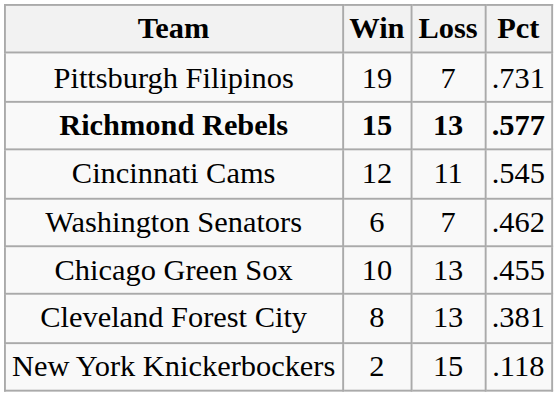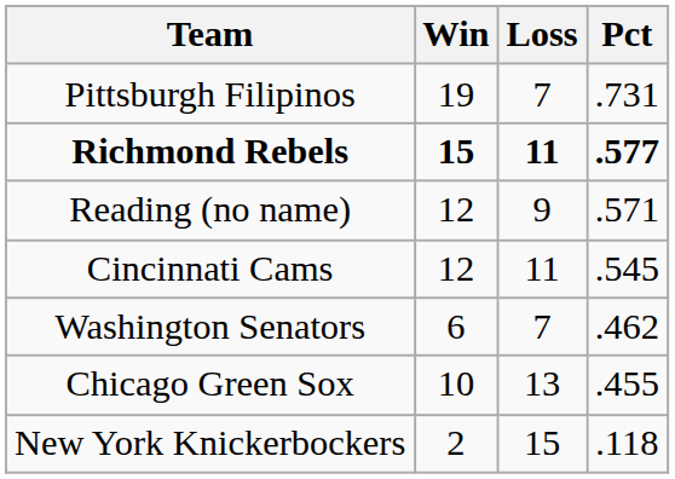 <table class="wikitable" style="text-align:center">
 <tr>
 <th>Team</th>
 <th>Win</th>
 <th>Loss</th>
 <th>Pct</th>
 </tr>
 <tr>
 <td>Pittsburgh Filipinos</td>
 <td>19</td>
 <td>7</td>
 <td>.731</td>
 </tr>
 <tr>
 <td><strong>Richmond Rebels</strong></td>
 <td><strong>15</strong></td>
-<td><strong>13</strong></td>
+<td><strong>11</strong></td>
 <td><strong>.577</strong></td>
+</tr>
+<tr>
+<td>Reading (no name)</td>
+<td>12</td>
+<td>9</td>
+<td>.571</td>
 </tr>
 <tr>
 <td>Cincinnati Cams</td>
 <td>12</td>
 <td>11</td>
 <td>.545</td>
 </tr>
 <tr>
 <td>Washington Senators</td>
 <td>6</td>
 <td>7</td>
 <td>.462</td>
 </tr>
 <tr>
 <td>Chicago Green Sox</td>
 <td>10</td>
 <td>13</td>
 <td>.455</td>
 </tr>
 <tr>
-<td>Cleveland Forest City</td>
-<td>8</td>
-<td>13</td>
-<td>.381</td>
-</tr>
-<tr>
 <td>New York Knickerbockers</td>
 <td>2</td>
 <td>15</td>
 <td>.118</td>
 </tr>
 </table>
